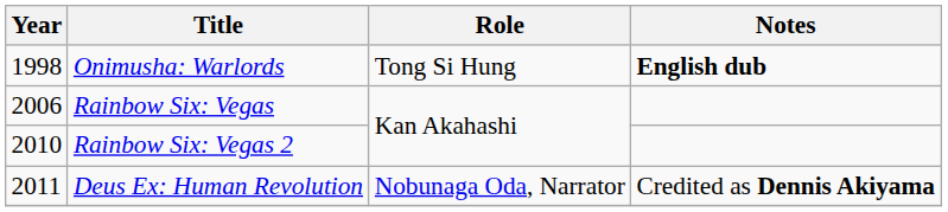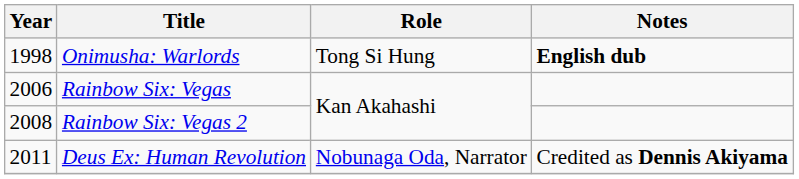 <table class="wikitable sortable plainrowheaders" style="white-space:nowrap">
 <tr>
 <th>Year</th>
 <th>Title</th>
 <th>Role</th>
 <th class="unsortable">Notes</th>
 </tr>
 <tr>
 <td>1998</td>
 <td><em><a href='#'>Onimusha: Warlords</a></em></td>
 <td>Tong Si Hung</td>
 <td><strong>English dub</strong></td>
 </tr>
 <tr>
 <td>2006</td>
 <td><em><a href='#'>Rainbow Six: Vegas</a></em></td>
 <td rowspan=2>Kan Akahashi</td>
 <td></td>
 </tr>
 <tr>
-<td>2010</td>
+<td>2008</td>
 <td><em><a href='#'>Rainbow Six: Vegas 2</a></em></td>
 <td></td>
 </tr>
 <tr>
 <td>2011</td>
 <td><em><a href='#'>Deus Ex: Human Revolution</a></em></td>
 <td><a href='#'>Nobunaga Oda</a>, Narrator</td>
 <td>Credited as <strong>Dennis Akiyama</strong></td>
 </tr>
 <tr>
 </tr>
 </table>
